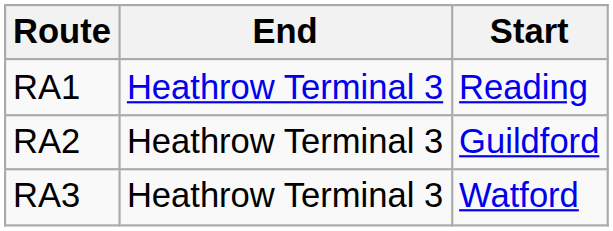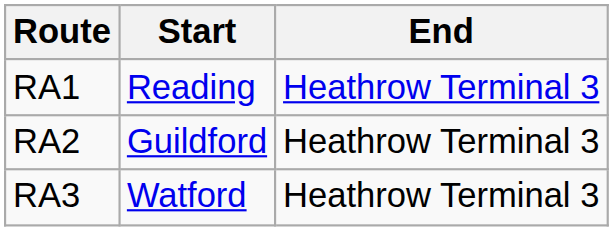 <table class="wikitable sortable">
 <tr>
 <th>Route</th>
+<th>Start</th>
 <th>End</th>
-<th>Start</th>
 </tr>
 <tr>
 <td>RA1</td>
+<td><a href='#'>Reading</a></td>
 <td><a href='#'>Heathrow Terminal 3</a></td>
-<td><a href='#'>Reading</a></td>
 </tr>
 <tr>
 <td>RA2</td>
+<td><a href='#'>Guildford</a></td>
 <td>Heathrow Terminal 3</td>
-<td><a href='#'>Guildford</a></td>
 </tr>
 <tr>
 <td>RA3</td>
+<td><a href='#'>Watford</a></td>
 <td>Heathrow Terminal 3</td>
-<td><a href='#'>Watford</a></td>
 </tr>
 </table>
